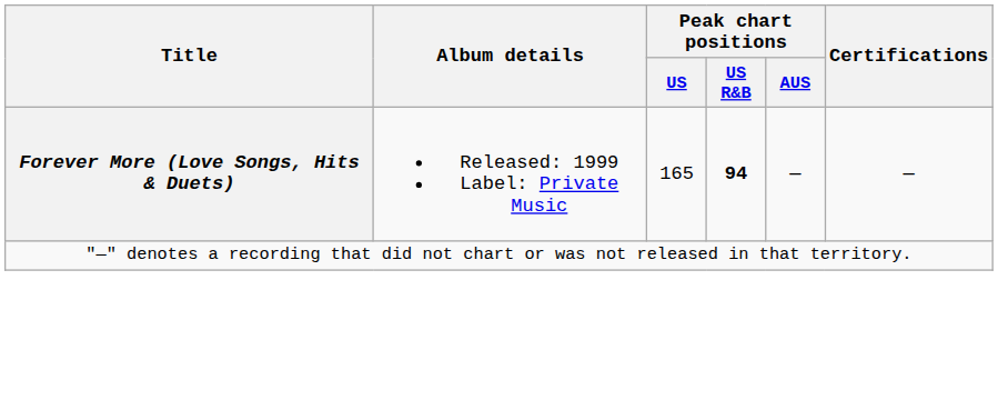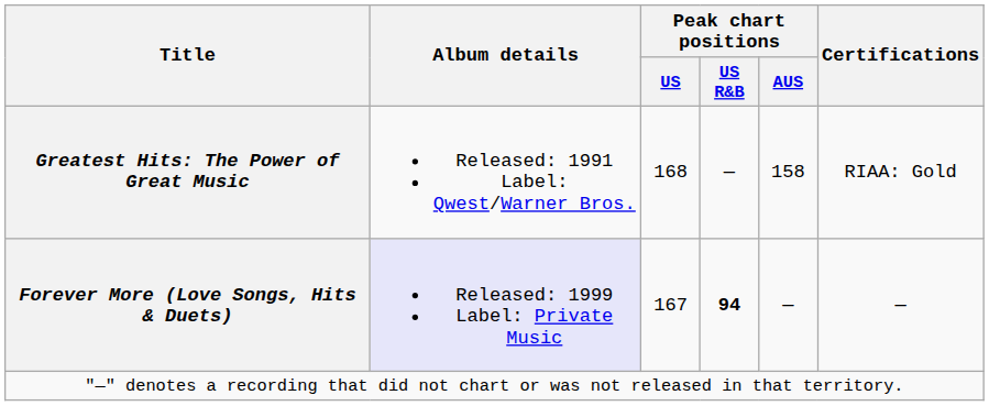 <table class="wikitable plainrowheaders" style="text-align:center;">
 <tr>
 <th scope="col" rowspan="2" style="width:19em;">Title</th>
 <th scope="col" rowspan="2" style="width:14em;">Album details</th>
 <th scope="col" colspan="3">Peak chart positions</th>
 <th scope="col" rowspan="2">Certifications</th>
 </tr>
 <tr>
 <th scope="col" style="width:3em; font-size:90%;"><a href='#'>US</a><br></th>
 <th scope="col" style="width:3em; font-size:90%;"><a href='#'>US R&B</a><br></th>
 <th scope="col" style="width:3em; font-size:90%;"><a href='#'>AUS</a><br></th>
 </tr>
 <tr>
+<th scope="row"><em>Greatest Hits: The Power of Great Music</em></th>
+<td><br><ul><li>Released: 1991</li><li>Label: <a href='#'>Qwest</a>/<a href='#'>Warner Bros.</a></li></ul></td>
+<td>168</td>
+<td>—</td>
+<td>158</td>
+<td>RIAA: Gold</td>
+</tr>
+<tr>
 <th scope="row"><em>Forever More (Love Songs, Hits & Duets)</em></th>
-<td><br><ul><li>Released: 1999</li><li>Label: <a href='#'>Private Music</a></li></ul></td>
-<td>165</td>
+<td style="background: lavender;"><br><ul><li>Released: 1999</li><li>Label: <a href='#'>Private Music</a></li></ul></td>
+<td>167</td>
 <td><strong>94</strong></td>
 <td>—</td>
 <td>—</td>
 </tr>
 <tr>
 <td colspan="6" style="font-size:90%">"—" denotes a recording that did not chart or was not released in that territory.</td>
 </tr>
 </table>
